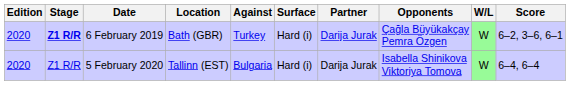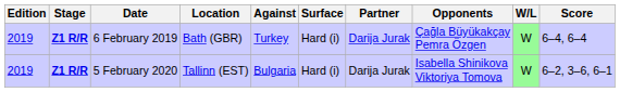 <table class=wikitable style=font-size:97%>
 <tr>
 <th>Edition</th>
 <th>Stage</th>
 <th>Date</th>
 <th>Location</th>
 <th>Against</th>
 <th>Surface</th>
 <th>Partner</th>
 <th>Opponents</th>
 <th>W/L</th>
 <th>Score</th>
 </tr>
 <tr style="background:#ccf;">
-<td rowspan="1"><a href='#'>2020</a></td>
+<td rowspan="1"><a href='#'>2019</a></td>
 <td rowspan="1"><strong><a href='#'>Z1 R/R</a></strong></td>
 <td>6 February 2019</td>
 <td rowspan="1"><a href='#'>Bath</a> (GBR)</td>
 <td> <a href='#'>Turkey</a></td>
 <td rowspan="1">Hard (i)</td>
 <td><a href='#'>Darija Jurak</a></td>
 <td><a href='#'>Çağla Büyükakçay</a> <br> <a href='#'>Pemra Özgen</a></td>
 <td style="text-align:center; background:#98fb98;">W</td>
-<td>6–2, 3–6, 6–1</td>
+<td>6–4, 6–4</td>
 </tr>
 <tr style="background:#ccf;">
-<td rowspan="1"><a href='#'>2020</a></td>
-<td rowspan="1"><a href='#'>Z1 R/R</a></td>
+<td rowspan="1"><a href='#'>2019</a></td>
+<td rowspan="1"><strong><a href='#'>Z1 R/R</a></strong></td>
 <td>5 February 2020</td>
 <td rowspan="1"><a href='#'>Tallinn</a> (EST)</td>
 <td> <a href='#'>Bulgaria</a></td>
 <td rowspan="1">Hard (i)</td>
 <td>Darija Jurak</td>
 <td><a href='#'>Isabella Shinikova</a> <br> <a href='#'>Viktoriya Tomova</a></td>
 <td style="text-align:center; background:#98fb98;">W</td>
-<td>6–4, 6–4</td>
+<td>6–2, 3–6, 6–1</td>
 </tr>
 </table>
